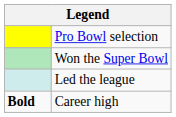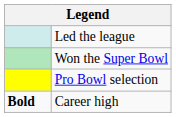 <table class="wikitable">
 <tr>
 <th colspan="2">Legend</th>
+</tr>
+<tr>
+<td style="background:#cfecec; width:3em;"></td>
+<td>Led the league</td>
+</tr>
+<tr>
+<td style="background:#afe6ba; width:3em;"></td>
+<td>Won the <a href='#'>Super Bowl</a></td>
 </tr>
 <tr>
 <td style="background:#ff0; width:3em;"></td>
 <td><a href='#'>Pro Bowl</a> selection</td>
 </tr>
 <tr>
-<td style="background:#afe6ba; width:3em;"></td>
-<td>Won the <a href='#'>Super Bowl</a></td>
-</tr>
-<tr>
-<td style="background:#cfecec; width:3em;"></td>
-<td>Led the league</td>
-</tr>
-<tr>
 <td><strong>Bold</strong></td>
 <td>Career high</td>
 </tr>
 </table>
